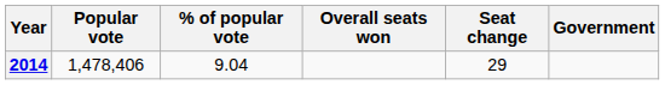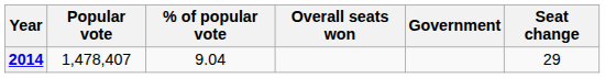 <table class="wikitable" style="text-align:center">
 <tr>
 <th>Year</th>
 <th>Popular vote</th>
 <th>% of popular vote</th>
 <th>Overall seats won</th>
+<th rowspan=1>Government</th>
 <th>Seat change</th>
-<th rowspan=1>Government</th>
 </tr>
 <tr>
 <th><a href='#'>2014</a></th>
-<td>1,478,406</td>
+<td>1,478,407</td>
 <td>9.04</td>
 <td></td>
+<td></td>
 <td> 29</td>
-<td></td>
 </tr>
 </table>
